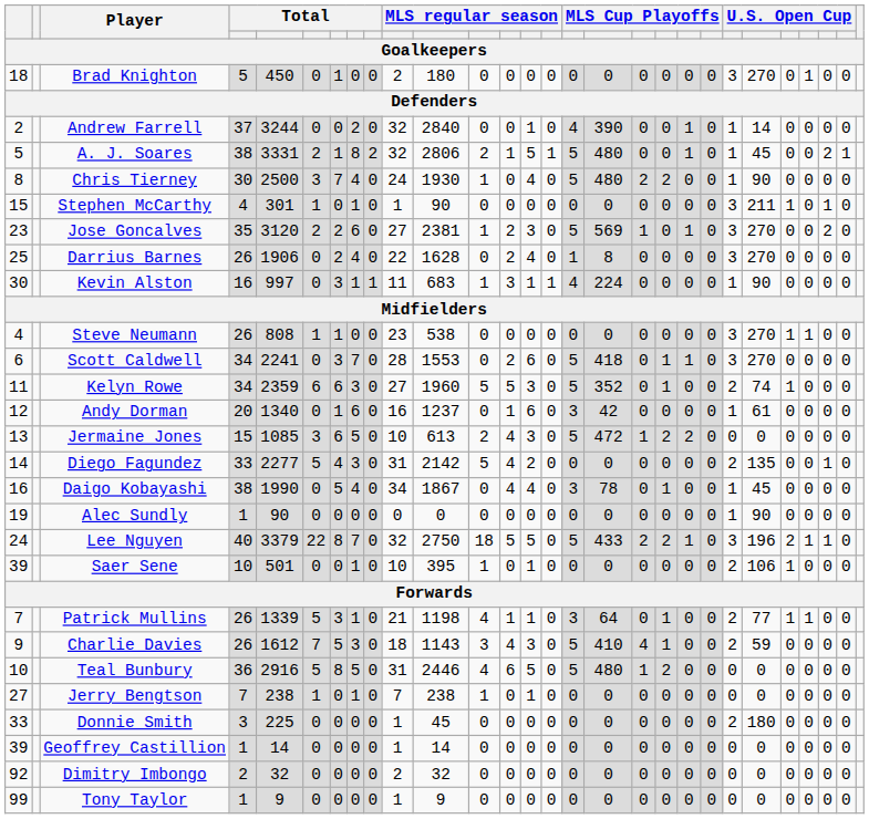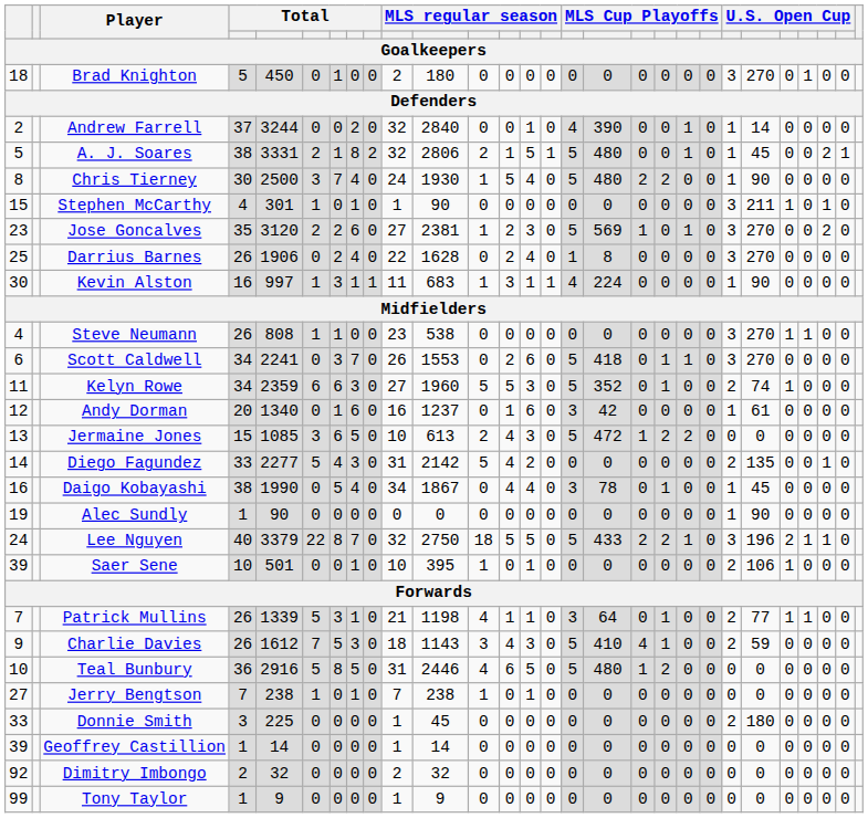 <table class="wikitable" Style="text-align: center;font-size:95%">
 <tr>
 <th rowspan="2"></th>
 <th rowspan="2"></th>
 <th rowspan="2">Player</th>
 <th colspan="6">Total</th>
 <th colspan="6"><a href='#'>MLS regular season</a></th>
 <th colspan="6"><a href='#'>MLS Cup Playoffs</a></th>
 <th colspan="6"><a href='#'>U.S. Open Cup</a></th>
 <th rowspan="2"></th>
 </tr>
 <tr>
 <th></th>
 <th></th>
 <th></th>
 <th></th>
 <th></th>
 <th></th>
 <th></th>
 <th></th>
 <th></th>
 <th></th>
 <th></th>
 <th></th>
 <th></th>
 <th></th>
 <th></th>
 <th></th>
 <th></th>
 <th></th>
 <th></th>
 <th></th>
 <th></th>
 <th></th>
 <th></th>
 <th></th>
 </tr>
 <tr>
 <th colspan="28">Goalkeepers</th>
 </tr>
 <tr>
 <td>18</td>
 <td></td>
 <td><a href='#'>Brad Knighton</a></td>
 <td style="background:#DCDCDC">5 </td>
 <td style="background:#DCDCDC">450 </td>
 <td style="background:#DCDCDC">0 </td>
 <td style="background:#DCDCDC">1 </td>
 <td style="background:#DCDCDC">0 </td>
 <td style="background:#DCDCDC">0 </td>
 <td>2 </td>
 <td>180 </td>
 <td>0 </td>
 <td>0 </td>
 <td>0 </td>
 <td>0 </td>
 <td style="background:#DCDCDC">0 </td>
 <td style="background:#DCDCDC">0 </td>
 <td style="background:#DCDCDC">0 </td>
 <td style="background:#DCDCDC">0 </td>
 <td style="background:#DCDCDC">0 </td>
 <td style="background:#DCDCDC">0 </td>
 <td>3 </td>
 <td>270 </td>
 <td>0 </td>
 <td>1 </td>
 <td>0 </td>
 <td>0 </td>
 <td></td>
 </tr>
 <tr>
 <th colspan="28">Defenders</th>
 </tr>
 <tr>
 <td>2</td>
 <td></td>
 <td><a href='#'>Andrew Farrell</a></td>
 <td style="background:#DCDCDC">37 </td>
 <td style="background:#DCDCDC">3244 </td>
 <td style="background:#DCDCDC">0 </td>
 <td style="background:#DCDCDC">0 </td>
 <td style="background:#DCDCDC">2 </td>
 <td style="background:#DCDCDC">0 </td>
 <td>32 </td>
 <td>2840 </td>
 <td>0 </td>
 <td>0 </td>
 <td>1 </td>
 <td>0 </td>
 <td style="background:#DCDCDC">4 </td>
 <td style="background:#DCDCDC">390 </td>
 <td style="background:#DCDCDC">0 </td>
 <td style="background:#DCDCDC">0 </td>
 <td style="background:#DCDCDC">1 </td>
 <td style="background:#DCDCDC">0 </td>
 <td>1 </td>
 <td>14 </td>
 <td>0 </td>
 <td>0 </td>
 <td>0 </td>
 <td>0 </td>
 <td></td>
 </tr>
 <tr>
 <td>5</td>
 <td></td>
 <td><a href='#'>A. J. Soares</a></td>
 <td style="background:#DCDCDC">38 </td>
 <td style="background:#DCDCDC">3331 </td>
 <td style="background:#DCDCDC">2 </td>
 <td style="background:#DCDCDC">1 </td>
 <td style="background:#DCDCDC">8 </td>
 <td style="background:#DCDCDC">2 </td>
 <td>32 </td>
 <td>2806 </td>
 <td>2 </td>
 <td>1 </td>
 <td>5 </td>
 <td>1 </td>
 <td style="background:#DCDCDC">5 </td>
 <td style="background:#DCDCDC">480 </td>
 <td style="background:#DCDCDC">0 </td>
 <td style="background:#DCDCDC">0 </td>
 <td style="background:#DCDCDC">1 </td>
 <td style="background:#DCDCDC">0 </td>
 <td>1 </td>
 <td>45 </td>
 <td>0 </td>
 <td>0 </td>
 <td>2 </td>
 <td>1 </td>
 <td></td>
 </tr>
 <tr>
 <td>8</td>
 <td></td>
 <td><a href='#'>Chris Tierney</a></td>
 <td style="background:#DCDCDC">30 </td>
 <td style="background:#DCDCDC">2500 </td>
 <td style="background:#DCDCDC">3 </td>
 <td style="background:#DCDCDC">7 </td>
 <td style="background:#DCDCDC">4 </td>
 <td style="background:#DCDCDC">0 </td>
 <td>24 </td>
 <td>1930 </td>
 <td>1 </td>
-<td>0 </td>
+<td>5 </td>
 <td>4 </td>
 <td>0 </td>
 <td style="background:#DCDCDC">5 </td>
 <td style="background:#DCDCDC">480 </td>
 <td style="background:#DCDCDC">2 </td>
 <td style="background:#DCDCDC">2 </td>
 <td style="background:#DCDCDC">0 </td>
 <td style="background:#DCDCDC">0 </td>
 <td>1 </td>
 <td>90 </td>
 <td>0 </td>
 <td>0 </td>
 <td>0 </td>
 <td>0 </td>
 <td></td>
 </tr>
 <tr>
 <td>15</td>
 <td></td>
 <td><a href='#'>Stephen McCarthy</a></td>
 <td style="background:#DCDCDC">4 </td>
 <td style="background:#DCDCDC">301 </td>
 <td style="background:#DCDCDC">1 </td>
 <td style="background:#DCDCDC">0 </td>
 <td style="background:#DCDCDC">1 </td>
 <td style="background:#DCDCDC">0 </td>
 <td>1 </td>
 <td>90 </td>
 <td>0 </td>
 <td>0 </td>
 <td>0 </td>
 <td>0 </td>
 <td style="background:#DCDCDC">0 </td>
 <td style="background:#DCDCDC">0 </td>
 <td style="background:#DCDCDC">0 </td>
 <td style="background:#DCDCDC">0 </td>
 <td style="background:#DCDCDC">0 </td>
 <td style="background:#DCDCDC">0 </td>
 <td>3 </td>
 <td>211 </td>
 <td>1 </td>
 <td>0 </td>
 <td>1 </td>
 <td>0 </td>
 <td></td>
 </tr>
 <tr>
 <td>23</td>
 <td></td>
 <td><a href='#'>Jose Goncalves</a></td>
 <td style="background:#DCDCDC">35 </td>
 <td style="background:#DCDCDC">3120 </td>
 <td style="background:#DCDCDC">2 </td>
 <td style="background:#DCDCDC">2 </td>
 <td style="background:#DCDCDC">6 </td>
 <td style="background:#DCDCDC">0 </td>
 <td>27 </td>
 <td>2381 </td>
 <td>1 </td>
 <td>2 </td>
 <td>3 </td>
 <td>0 </td>
 <td style="background:#DCDCDC">5 </td>
 <td style="background:#DCDCDC">569 </td>
 <td style="background:#DCDCDC">1 </td>
 <td style="background:#DCDCDC">0 </td>
 <td style="background:#DCDCDC">1 </td>
 <td style="background:#DCDCDC">0 </td>
 <td>3 </td>
 <td>270 </td>
 <td>0 </td>
 <td>0 </td>
 <td>2 </td>
 <td>0 </td>
 <td></td>
 </tr>
 <tr>
 <td>25</td>
 <td></td>
 <td><a href='#'>Darrius Barnes</a></td>
 <td style="background:#DCDCDC">26 </td>
 <td style="background:#DCDCDC">1906 </td>
 <td style="background:#DCDCDC">0 </td>
 <td style="background:#DCDCDC">2 </td>
 <td style="background:#DCDCDC">4 </td>
 <td style="background:#DCDCDC">0 </td>
 <td>22 </td>
 <td>1628 </td>
 <td>0 </td>
 <td>2 </td>
 <td>4 </td>
 <td>0 </td>
 <td style="background:#DCDCDC">1 </td>
 <td style="background:#DCDCDC">8 </td>
 <td style="background:#DCDCDC">0 </td>
 <td style="background:#DCDCDC">0 </td>
 <td style="background:#DCDCDC">0 </td>
 <td style="background:#DCDCDC">0 </td>
 <td>3 </td>
 <td>270 </td>
 <td>0 </td>
 <td>0 </td>
 <td>0 </td>
 <td>0 </td>
 <td></td>
 </tr>
 <tr>
 <td>30</td>
 <td></td>
 <td><a href='#'>Kevin Alston</a></td>
 <td style="background:#DCDCDC">16 </td>
 <td style="background:#DCDCDC">997 </td>
-<td style="background:#DCDCDC">0 </td>
+<td style="background:#DCDCDC">1 </td>
 <td style="background:#DCDCDC">3 </td>
 <td style="background:#DCDCDC">1 </td>
 <td style="background:#DCDCDC">1 </td>
 <td>11 </td>
 <td>683 </td>
 <td>1 </td>
 <td>3 </td>
 <td>1 </td>
 <td>1 </td>
 <td style="background:#DCDCDC">4 </td>
 <td style="background:#DCDCDC">224 </td>
 <td style="background:#DCDCDC">0 </td>
 <td style="background:#DCDCDC">0 </td>
 <td style="background:#DCDCDC">0 </td>
 <td style="background:#DCDCDC">0 </td>
 <td>1 </td>
 <td>90 </td>
 <td>0 </td>
 <td>0 </td>
 <td>0 </td>
 <td>0 </td>
 <td></td>
 </tr>
 <tr>
 <th colspan="28">Midfielders</th>
 </tr>
 <tr>
 <td>4</td>
 <td></td>
 <td><a href='#'>Steve Neumann</a></td>
 <td style="background:#DCDCDC">26 </td>
 <td style="background:#DCDCDC">808 </td>
 <td style="background:#DCDCDC">1 </td>
 <td style="background:#DCDCDC">1 </td>
 <td style="background:#DCDCDC">0 </td>
 <td style="background:#DCDCDC">0 </td>
 <td>23 </td>
 <td>538 </td>
 <td>0 </td>
 <td>0 </td>
 <td>0 </td>
 <td>0 </td>
 <td style="background:#DCDCDC">0 </td>
 <td style="background:#DCDCDC">0 </td>
 <td style="background:#DCDCDC">0 </td>
 <td style="background:#DCDCDC">0 </td>
 <td style="background:#DCDCDC">0 </td>
 <td style="background:#DCDCDC">0 </td>
 <td>3 </td>
 <td>270 </td>
 <td>1 </td>
 <td>1 </td>
 <td>0 </td>
 <td>0 </td>
 <td></td>
 </tr>
 <tr>
 <td>6</td>
 <td></td>
 <td><a href='#'>Scott Caldwell</a></td>
 <td style="background:#DCDCDC">34 </td>
 <td style="background:#DCDCDC">2241 </td>
 <td style="background:#DCDCDC">0 </td>
 <td style="background:#DCDCDC">3 </td>
 <td style="background:#DCDCDC">7 </td>
 <td style="background:#DCDCDC">0 </td>
-<td>28 </td>
+<td>26 </td>
 <td>1553 </td>
 <td>0 </td>
 <td>2 </td>
 <td>6 </td>
 <td>0 </td>
 <td style="background:#DCDCDC">5 </td>
 <td style="background:#DCDCDC">418 </td>
 <td style="background:#DCDCDC">0 </td>
 <td style="background:#DCDCDC">1 </td>
 <td style="background:#DCDCDC">1 </td>
 <td style="background:#DCDCDC">0 </td>
 <td>3 </td>
 <td>270 </td>
 <td>0 </td>
 <td>0 </td>
 <td>0 </td>
 <td>0 </td>
 <td></td>
 </tr>
 <tr>
 <td>11</td>
 <td></td>
 <td><a href='#'>Kelyn Rowe</a></td>
 <td style="background:#DCDCDC">34 </td>
 <td style="background:#DCDCDC">2359 </td>
 <td style="background:#DCDCDC">6 </td>
 <td style="background:#DCDCDC">6 </td>
 <td style="background:#DCDCDC">3 </td>
 <td style="background:#DCDCDC">0 </td>
 <td>27 </td>
 <td>1960 </td>
 <td>5 </td>
 <td>5 </td>
 <td>3 </td>
 <td>0 </td>
 <td style="background:#DCDCDC">5 </td>
 <td style="background:#DCDCDC">352 </td>
 <td style="background:#DCDCDC">0 </td>
 <td style="background:#DCDCDC">1 </td>
 <td style="background:#DCDCDC">0 </td>
 <td style="background:#DCDCDC">0 </td>
 <td>2 </td>
 <td>74 </td>
 <td>1 </td>
 <td>0 </td>
 <td>0 </td>
 <td>0 </td>
 <td></td>
 </tr>
 <tr>
 <td>12</td>
 <td></td>
 <td><a href='#'>Andy Dorman</a></td>
 <td style="background:#DCDCDC">20 </td>
 <td style="background:#DCDCDC">1340 </td>
 <td style="background:#DCDCDC">0 </td>
 <td style="background:#DCDCDC">1 </td>
 <td style="background:#DCDCDC">6 </td>
 <td style="background:#DCDCDC">0 </td>
 <td>16 </td>
 <td>1237 </td>
 <td>0 </td>
 <td>1 </td>
 <td>6 </td>
 <td>0 </td>
 <td style="background:#DCDCDC">3 </td>
 <td style="background:#DCDCDC">42 </td>
 <td style="background:#DCDCDC">0 </td>
 <td style="background:#DCDCDC">0 </td>
 <td style="background:#DCDCDC">0 </td>
 <td style="background:#DCDCDC">0 </td>
 <td>1 </td>
 <td>61 </td>
 <td>0 </td>
 <td>0 </td>
 <td>0 </td>
 <td>0 </td>
 <td></td>
 </tr>
 <tr>
 <td>13</td>
 <td></td>
 <td><a href='#'>Jermaine Jones</a></td>
 <td style="background:#DCDCDC">15 </td>
 <td style="background:#DCDCDC">1085 </td>
 <td style="background:#DCDCDC">3 </td>
 <td style="background:#DCDCDC">6 </td>
 <td style="background:#DCDCDC">5 </td>
 <td style="background:#DCDCDC">0 </td>
 <td>10 </td>
 <td>613 </td>
 <td>2 </td>
 <td>4 </td>
 <td>3 </td>
 <td>0 </td>
 <td style="background:#DCDCDC">5 </td>
 <td style="background:#DCDCDC">472 </td>
 <td style="background:#DCDCDC">1 </td>
 <td style="background:#DCDCDC">2 </td>
 <td style="background:#DCDCDC">2 </td>
 <td style="background:#DCDCDC">0 </td>
 <td>0 </td>
 <td>0 </td>
 <td>0 </td>
 <td>0 </td>
 <td>0 </td>
 <td>0 </td>
 <td></td>
 </tr>
 <tr>
 <td>14</td>
 <td></td>
 <td><a href='#'>Diego Fagundez</a></td>
 <td style="background:#DCDCDC">33 </td>
 <td style="background:#DCDCDC">2277 </td>
 <td style="background:#DCDCDC">5 </td>
 <td style="background:#DCDCDC">4 </td>
 <td style="background:#DCDCDC">3 </td>
 <td style="background:#DCDCDC">0 </td>
 <td>31 </td>
 <td>2142 </td>
 <td>5 </td>
 <td>4 </td>
 <td>2 </td>
 <td>0 </td>
 <td style="background:#DCDCDC">0 </td>
 <td style="background:#DCDCDC">0 </td>
 <td style="background:#DCDCDC">0 </td>
 <td style="background:#DCDCDC">0 </td>
 <td style="background:#DCDCDC">0 </td>
 <td style="background:#DCDCDC">0 </td>
 <td>2 </td>
 <td>135 </td>
 <td>0 </td>
 <td>0 </td>
 <td>1 </td>
 <td>0 </td>
 <td></td>
 </tr>
 <tr>
 <td>16</td>
 <td></td>
 <td><a href='#'>Daigo Kobayashi</a></td>
 <td style="background:#DCDCDC">38 </td>
 <td style="background:#DCDCDC">1990 </td>
 <td style="background:#DCDCDC">0 </td>
 <td style="background:#DCDCDC">5 </td>
 <td style="background:#DCDCDC">4 </td>
 <td style="background:#DCDCDC">0 </td>
 <td>34 </td>
 <td>1867 </td>
 <td>0 </td>
 <td>4 </td>
 <td>4 </td>
 <td>0 </td>
 <td style="background:#DCDCDC">3 </td>
 <td style="background:#DCDCDC">78 </td>
 <td style="background:#DCDCDC">0 </td>
 <td style="background:#DCDCDC">1 </td>
 <td style="background:#DCDCDC">0 </td>
 <td style="background:#DCDCDC">0 </td>
 <td>1 </td>
 <td>45 </td>
 <td>0 </td>
 <td>0 </td>
 <td>0 </td>
 <td>0 </td>
 <td></td>
 </tr>
 <tr>
 <td>19</td>
 <td></td>
 <td><a href='#'>Alec Sundly</a></td>
 <td style="background:#DCDCDC">1 </td>
 <td style="background:#DCDCDC">90 </td>
 <td style="background:#DCDCDC">0 </td>
 <td style="background:#DCDCDC">0 </td>
 <td style="background:#DCDCDC">0 </td>
 <td style="background:#DCDCDC">0 </td>
 <td>0 </td>
 <td>0 </td>
 <td>0 </td>
 <td>0 </td>
 <td>0 </td>
 <td>0 </td>
 <td style="background:#DCDCDC">0 </td>
 <td style="background:#DCDCDC">0 </td>
 <td style="background:#DCDCDC">0 </td>
 <td style="background:#DCDCDC">0 </td>
 <td style="background:#DCDCDC">0 </td>
 <td style="background:#DCDCDC">0 </td>
 <td>1 </td>
 <td>90 </td>
 <td>0 </td>
 <td>0 </td>
 <td>0 </td>
 <td>0 </td>
 <td></td>
 </tr>
 <tr>
 <td>24</td>
 <td></td>
 <td><a href='#'>Lee Nguyen</a></td>
 <td style="background:#DCDCDC">40 </td>
 <td style="background:#DCDCDC">3379 </td>
 <td style="background:#DCDCDC">22 </td>
 <td style="background:#DCDCDC">8 </td>
 <td style="background:#DCDCDC">7 </td>
 <td style="background:#DCDCDC">0 </td>
 <td>32 </td>
 <td>2750 </td>
 <td>18 </td>
 <td>5 </td>
 <td>5 </td>
 <td>0 </td>
 <td style="background:#DCDCDC">5 </td>
 <td style="background:#DCDCDC">433 </td>
 <td style="background:#DCDCDC">2 </td>
 <td style="background:#DCDCDC">2 </td>
 <td style="background:#DCDCDC">1 </td>
 <td style="background:#DCDCDC">0 </td>
 <td>3 </td>
 <td>196 </td>
 <td>2 </td>
 <td>1 </td>
 <td>1 </td>
 <td>0 </td>
 <td></td>
 </tr>
 <tr>
 <td>39</td>
 <td></td>
 <td><a href='#'>Saer Sene</a></td>
 <td style="background:#DCDCDC">10 </td>
 <td style="background:#DCDCDC">501 </td>
 <td style="background:#DCDCDC">0 </td>
 <td style="background:#DCDCDC">0 </td>
 <td style="background:#DCDCDC">1 </td>
 <td style="background:#DCDCDC">0 </td>
 <td>10 </td>
 <td>395 </td>
 <td>1 </td>
 <td>0 </td>
 <td>1 </td>
 <td>0 </td>
 <td style="background:#DCDCDC">0 </td>
 <td style="background:#DCDCDC">0 </td>
 <td style="background:#DCDCDC">0 </td>
 <td style="background:#DCDCDC">0 </td>
 <td style="background:#DCDCDC">0 </td>
 <td style="background:#DCDCDC">0 </td>
 <td>2 </td>
 <td>106 </td>
 <td>1 </td>
 <td>0 </td>
 <td>0 </td>
 <td>0 </td>
 <td></td>
 </tr>
 <tr>
 <th colspan="28">Forwards</th>
 </tr>
 <tr>
 <td>7</td>
 <td></td>
 <td><a href='#'>Patrick Mullins</a></td>
 <td style="background:#DCDCDC">26 </td>
 <td style="background:#DCDCDC">1339 </td>
 <td style="background:#DCDCDC">5 </td>
 <td style="background:#DCDCDC">3 </td>
 <td style="background:#DCDCDC">1 </td>
 <td style="background:#DCDCDC">0 </td>
 <td>21 </td>
 <td>1198 </td>
 <td>4 </td>
 <td>1 </td>
 <td>1 </td>
 <td>0 </td>
 <td style="background:#DCDCDC">3 </td>
 <td style="background:#DCDCDC">64 </td>
 <td style="background:#DCDCDC">0 </td>
 <td style="background:#DCDCDC">1 </td>
 <td style="background:#DCDCDC">0 </td>
 <td style="background:#DCDCDC">0 </td>
 <td>2 </td>
 <td>77 </td>
 <td>1 </td>
 <td>1 </td>
 <td>0 </td>
 <td>0 </td>
 <td></td>
 </tr>
 <tr>
 <td>9</td>
 <td></td>
 <td><a href='#'>Charlie Davies</a></td>
 <td style="background:#DCDCDC">26 </td>
 <td style="background:#DCDCDC">1612 </td>
 <td style="background:#DCDCDC">7 </td>
 <td style="background:#DCDCDC">5 </td>
 <td style="background:#DCDCDC">3 </td>
 <td style="background:#DCDCDC">0 </td>
 <td>18 </td>
 <td>1143 </td>
 <td>3 </td>
 <td>4 </td>
 <td>3 </td>
 <td>0 </td>
 <td style="background:#DCDCDC">5 </td>
 <td style="background:#DCDCDC">410 </td>
 <td style="background:#DCDCDC">4 </td>
 <td style="background:#DCDCDC">1 </td>
 <td style="background:#DCDCDC">0 </td>
 <td style="background:#DCDCDC">0 </td>
 <td>2 </td>
 <td>59 </td>
 <td>0 </td>
 <td>0 </td>
 <td>0 </td>
 <td>0 </td>
 <td></td>
 </tr>
 <tr>
 <td>10</td>
 <td></td>
 <td><a href='#'>Teal Bunbury</a></td>
 <td style="background:#DCDCDC">36 </td>
 <td style="background:#DCDCDC">2916 </td>
 <td style="background:#DCDCDC">5 </td>
 <td style="background:#DCDCDC">8 </td>
 <td style="background:#DCDCDC">5 </td>
 <td style="background:#DCDCDC">0 </td>
 <td>31 </td>
 <td>2446 </td>
 <td>4 </td>
 <td>6 </td>
 <td>5 </td>
 <td>0 </td>
 <td style="background:#DCDCDC">5 </td>
 <td style="background:#DCDCDC">480 </td>
 <td style="background:#DCDCDC">1 </td>
 <td style="background:#DCDCDC">2 </td>
 <td style="background:#DCDCDC">0 </td>
 <td style="background:#DCDCDC">0 </td>
 <td>0 </td>
 <td>0 </td>
 <td>0 </td>
 <td>0 </td>
 <td>0 </td>
 <td>0 </td>
 <td></td>
 </tr>
 <tr>
 <td>27</td>
 <td></td>
 <td><a href='#'>Jerry Bengtson</a></td>
 <td style="background:#DCDCDC">7 </td>
 <td style="background:#DCDCDC">238 </td>
 <td style="background:#DCDCDC">1 </td>
 <td style="background:#DCDCDC">0 </td>
 <td style="background:#DCDCDC">1 </td>
 <td style="background:#DCDCDC">0 </td>
 <td>7 </td>
 <td>238 </td>
 <td>1 </td>
 <td>0 </td>
 <td>1 </td>
 <td>0 </td>
 <td style="background:#DCDCDC">0 </td>
 <td style="background:#DCDCDC">0 </td>
 <td style="background:#DCDCDC">0 </td>
 <td style="background:#DCDCDC">0 </td>
 <td style="background:#DCDCDC">0 </td>
 <td style="background:#DCDCDC">0 </td>
 <td>0 </td>
 <td>0 </td>
 <td>0 </td>
 <td>0 </td>
 <td>0 </td>
 <td>0 </td>
 <td></td>
 </tr>
 <tr>
 <td>33</td>
 <td></td>
 <td><a href='#'>Donnie Smith</a></td>
 <td style="background:#DCDCDC">3 </td>
 <td style="background:#DCDCDC">225 </td>
 <td style="background:#DCDCDC">0 </td>
 <td style="background:#DCDCDC">0 </td>
 <td style="background:#DCDCDC">0 </td>
 <td style="background:#DCDCDC">0 </td>
 <td>1 </td>
 <td>45 </td>
 <td>0 </td>
 <td>0 </td>
 <td>0 </td>
 <td>0 </td>
 <td style="background:#DCDCDC">0 </td>
 <td style="background:#DCDCDC">0 </td>
 <td style="background:#DCDCDC">0 </td>
 <td style="background:#DCDCDC">0 </td>
 <td style="background:#DCDCDC">0 </td>
 <td style="background:#DCDCDC">0 </td>
 <td>2 </td>
 <td>180 </td>
 <td>0 </td>
 <td>0 </td>
 <td>0 </td>
 <td>0 </td>
 <td></td>
 </tr>
 <tr>
 <td>39</td>
 <td></td>
 <td><a href='#'>Geoffrey Castillion</a></td>
 <td style="background:#DCDCDC">1 </td>
 <td style="background:#DCDCDC">14 </td>
 <td style="background:#DCDCDC">0 </td>
 <td style="background:#DCDCDC">0 </td>
 <td style="background:#DCDCDC">0 </td>
 <td style="background:#DCDCDC">0 </td>
 <td>1 </td>
 <td>14 </td>
 <td>0 </td>
 <td>0 </td>
 <td>0 </td>
 <td>0 </td>
 <td style="background:#DCDCDC">0 </td>
 <td style="background:#DCDCDC">0 </td>
 <td style="background:#DCDCDC">0 </td>
 <td style="background:#DCDCDC">0 </td>
 <td style="background:#DCDCDC">0 </td>
 <td style="background:#DCDCDC">0 </td>
 <td>0 </td>
 <td>0 </td>
 <td>0 </td>
 <td>0 </td>
 <td>0 </td>
 <td>0 </td>
 <td></td>
 </tr>
 <tr>
 <td>92</td>
 <td></td>
 <td><a href='#'>Dimitry Imbongo</a></td>
 <td style="background:#DCDCDC">2 </td>
 <td style="background:#DCDCDC">32 </td>
 <td style="background:#DCDCDC">0 </td>
 <td style="background:#DCDCDC">0 </td>
 <td style="background:#DCDCDC">0 </td>
 <td style="background:#DCDCDC">0 </td>
 <td>2 </td>
 <td>32 </td>
 <td>0 </td>
 <td>0 </td>
 <td>0 </td>
 <td>0 </td>
 <td style="background:#DCDCDC">0 </td>
 <td style="background:#DCDCDC">0 </td>
 <td style="background:#DCDCDC">0 </td>
 <td style="background:#DCDCDC">0 </td>
 <td style="background:#DCDCDC">0 </td>
 <td style="background:#DCDCDC">0 </td>
 <td>0 </td>
 <td>0 </td>
 <td>0 </td>
 <td>0 </td>
 <td>0 </td>
 <td>0 </td>
 <td></td>
 </tr>
 <tr>
 <td>99</td>
 <td></td>
 <td><a href='#'>Tony Taylor</a></td>
 <td style="background:#DCDCDC">1 </td>
 <td style="background:#DCDCDC">9 </td>
 <td style="background:#DCDCDC">0 </td>
 <td style="background:#DCDCDC">0 </td>
 <td style="background:#DCDCDC">0 </td>
 <td style="background:#DCDCDC">0 </td>
 <td>1 </td>
 <td>9 </td>
 <td>0 </td>
 <td>0 </td>
 <td>0 </td>
 <td>0 </td>
 <td style="background:#DCDCDC">0 </td>
 <td style="background:#DCDCDC">0 </td>
 <td style="background:#DCDCDC">0 </td>
 <td style="background:#DCDCDC">0 </td>
 <td style="background:#DCDCDC">0 </td>
 <td style="background:#DCDCDC">0 </td>
 <td>0 </td>
 <td>0 </td>
 <td>0 </td>
 <td>0 </td>
 <td>0 </td>
 <td>0 </td>
 <td></td>
 </tr>
 </table>
